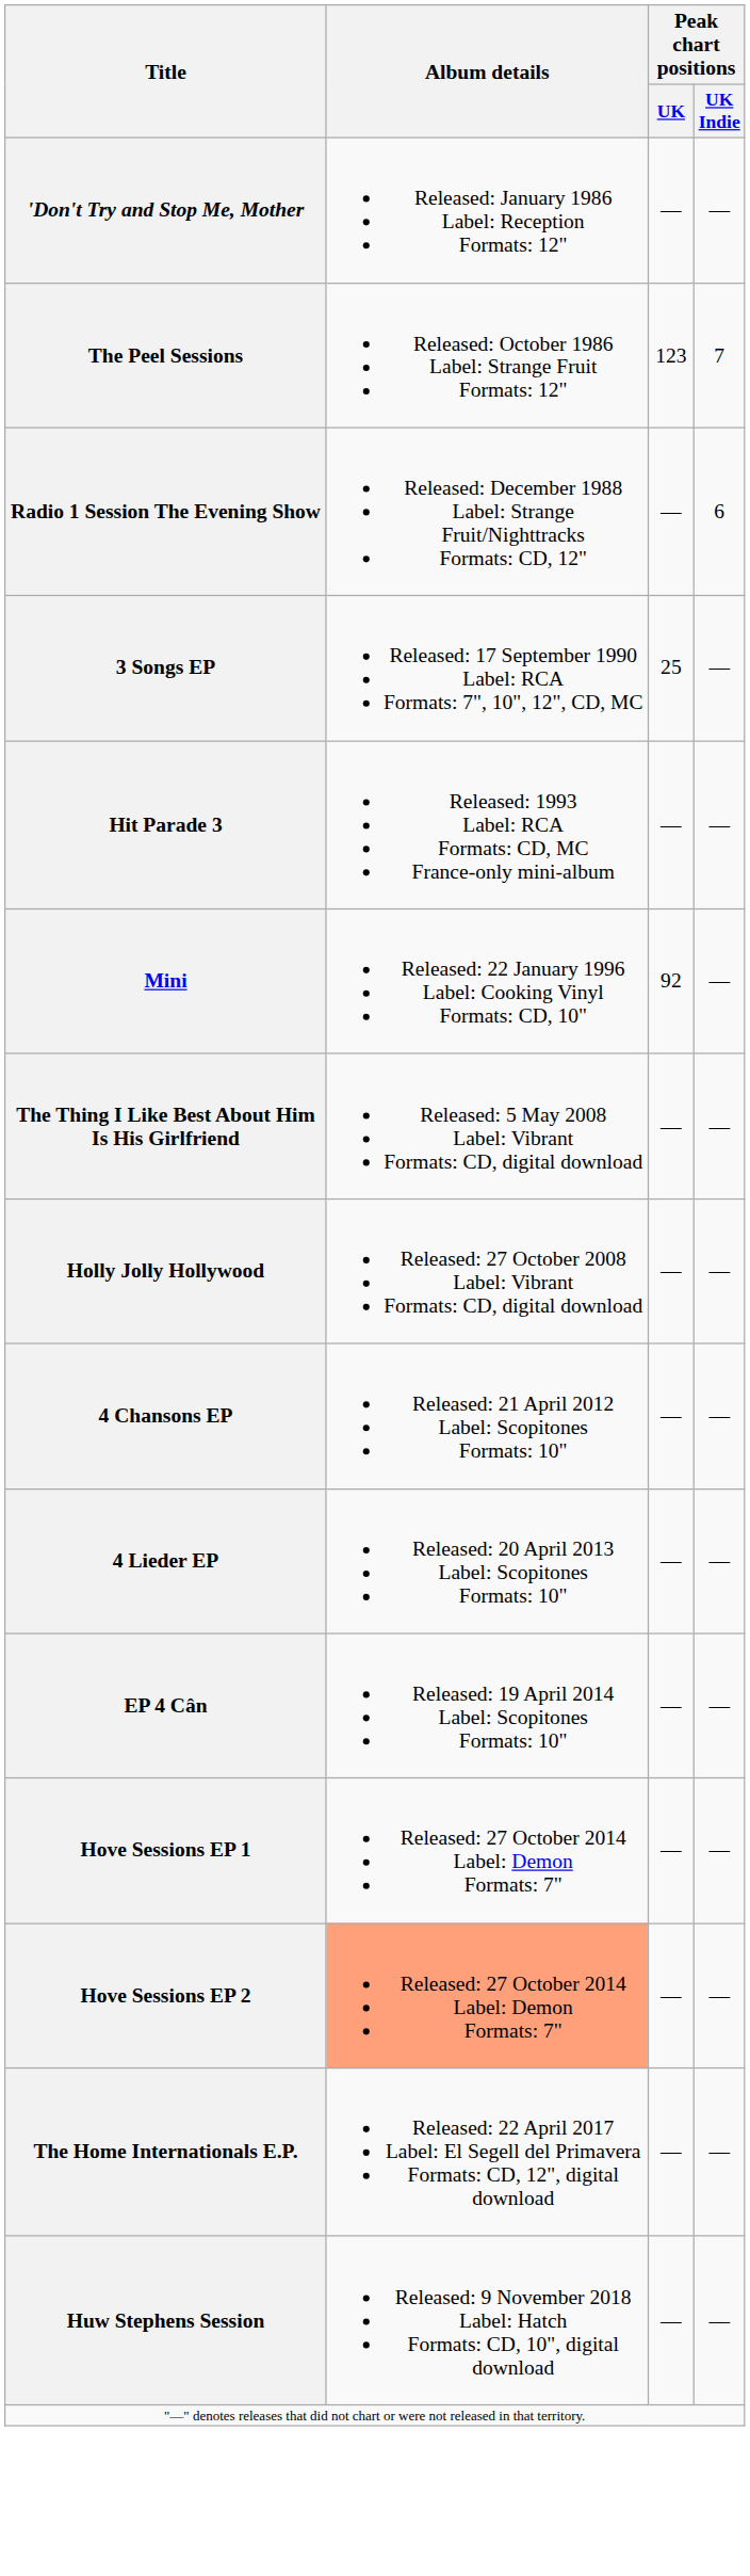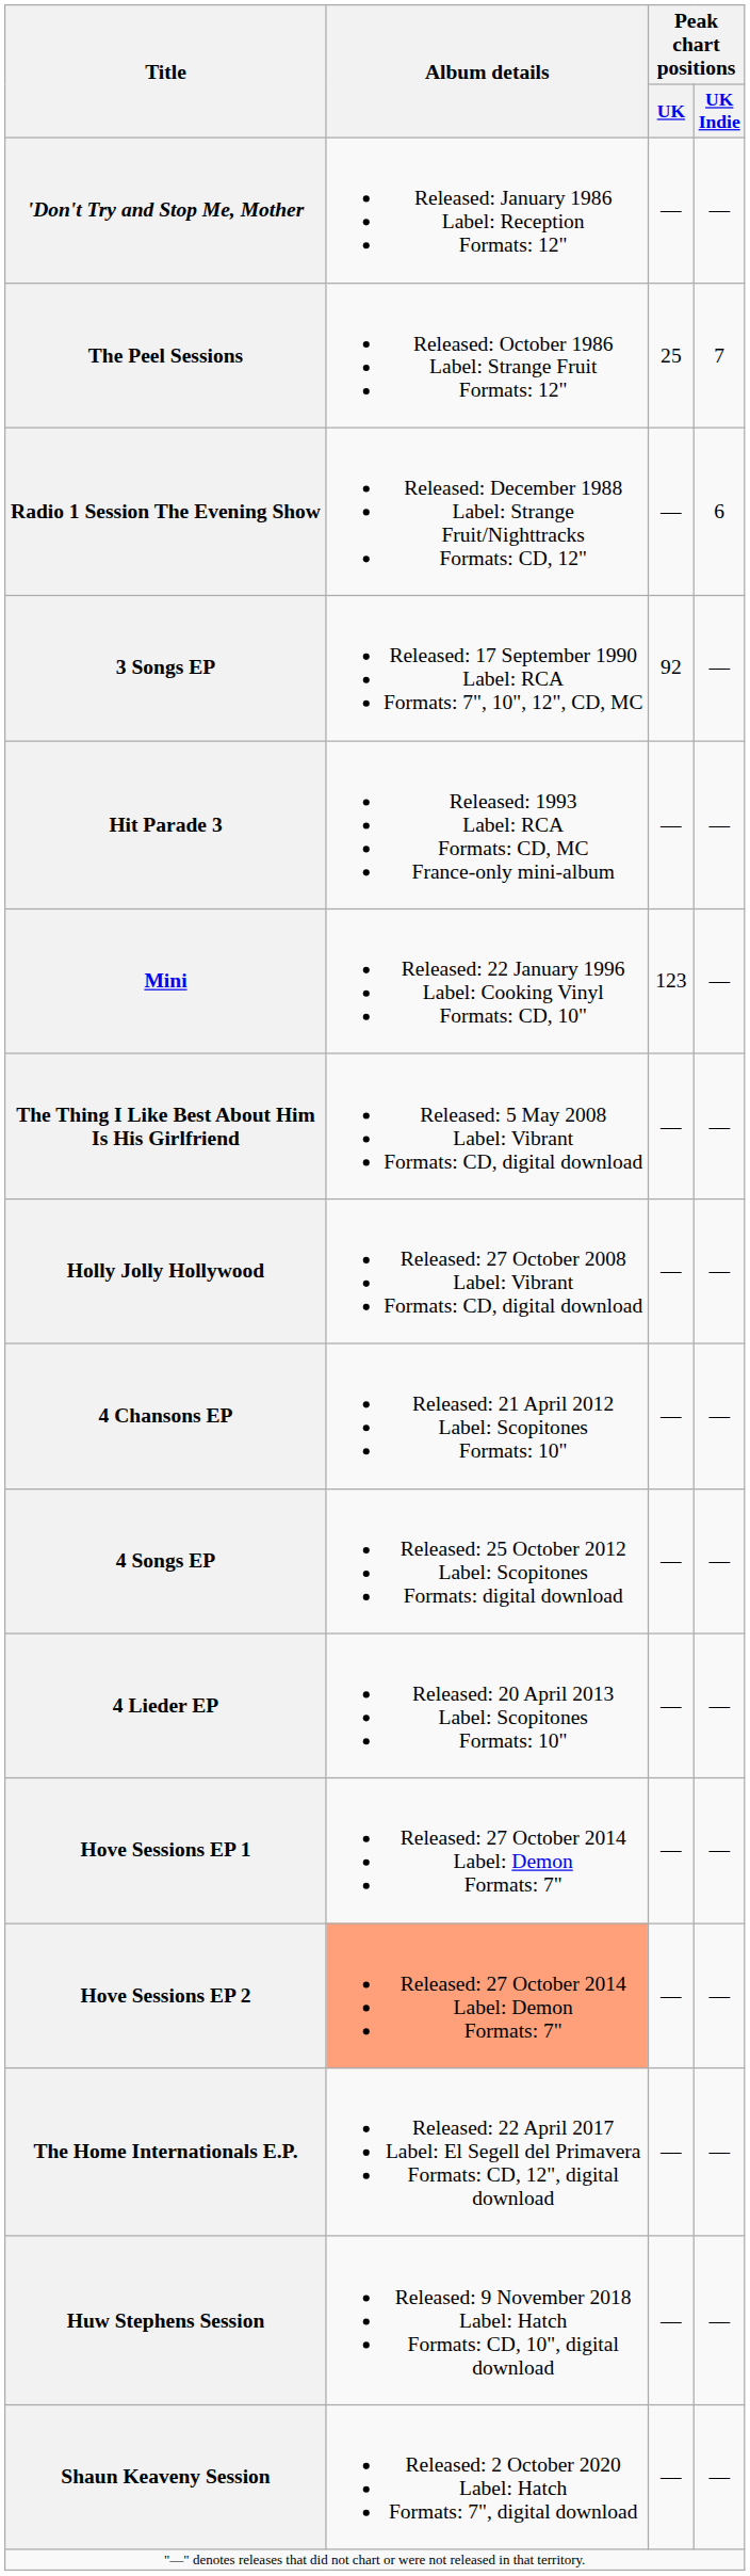 <table class="wikitable plainrowheaders" style="text-align:center;">
 <tr>
 <th rowspan="2" scope="col" style="width:15em;">Title</th>
 <th rowspan="2" scope="col" style="width:15em;">Album details</th>
 <th colspan="2">Peak chart positions</th>
 </tr>
 <tr>
 <th scope="col" style="width:2em;font-size:90%;"><a href='#'>UK</a><br></th>
 <th scope="col" style="width:2em;font-size:90%;"><a href='#'>UK<br>Indie</a><br></th>
 </tr>
 <tr>
 <th scope="row"><em>'Don't Try and Stop Me, Mother<strong></th>
 <td><br><ul><li>Released: January 1986</li><li>Label: Reception</li><li>Formats: 12"</li></ul></td>
 <td>—</td>
 <td>—</td>
 </tr>
 <tr>
 <th scope="row"></em>The Peel Sessions<em></th>
 <td><br><ul><li>Released: October 1986</li><li>Label: Strange Fruit</li><li>Formats: 12"</li></ul></td>
-<td>123</td>
+<td>25</td>
 <td>7</td>
 </tr>
 <tr>
 <th scope="row"></em>Radio 1 Session The Evening Show<em></th>
 <td><br><ul><li>Released: December 1988</li><li>Label: Strange Fruit/Nighttracks</li><li>Formats: CD, 12"</li></ul></td>
 <td>—</td>
 <td>6</td>
 </tr>
 <tr>
 <th scope="row"></em>3 Songs EP<em></th>
 <td><br><ul><li>Released: 17 September 1990</li><li>Label: RCA</li><li>Formats: 7", 10", 12", CD, MC</li></ul></td>
-<td>25</td>
+<td>92</td>
 <td>—</td>
 </tr>
 <tr>
 <th scope="row"></em>Hit Parade 3<em></th>
 <td><br><ul><li>Released: 1993</li><li>Label: RCA</li><li>Formats: CD, MC</li><li>France-only mini-album</li></ul></td>
 <td>—</td>
 <td>—</td>
 </tr>
 <tr>
 <th scope="row"></em><a href='#'>Mini</a><em></th>
 <td><br><ul><li>Released: 22 January 1996</li><li>Label: Cooking Vinyl</li><li>Formats: CD, 10"</li></ul></td>
-<td>92</td>
+<td>123</td>
 <td>—</td>
 </tr>
 <tr>
 <th scope="row"></em>The Thing I Like Best About Him Is His Girlfriend<em></th>
 <td><br><ul><li>Released: 5 May 2008</li><li>Label: Vibrant</li><li>Formats: CD, digital download</li></ul></td>
 <td>—</td>
 <td>—</td>
 </tr>
 <tr>
 <th scope="row"></em>Holly Jolly Hollywood<em></th>
 <td><br><ul><li>Released: 27 October 2008</li><li>Label: Vibrant</li><li>Formats: CD, digital download</li></ul></td>
 <td>—</td>
 <td>—</td>
 </tr>
 <tr>
 <th scope="row"></em>4 Chansons EP<em></th>
 <td><br><ul><li>Released: 21 April 2012</li><li>Label: Scopitones</li><li>Formats: 10"</li></ul></td>
 <td>—</td>
 <td>—</td>
 </tr>
 <tr>
-<th scope="row"></em>4 Lieder EP<em></th>
-<td><br><ul><li>Released: 20 April 2013</li><li>Label: Scopitones</li><li>Formats: 10"</li></ul></td>
+<th scope="row"></em>4 Songs EP<em></th>
+<td><br><ul><li>Released: 25 October 2012</li><li>Label: Scopitones</li><li>Formats: digital download</li></ul></td>
 <td>—</td>
 <td>—</td>
 </tr>
 <tr>
-<th scope="row"></em>EP 4 Cân<em></th>
-<td><br><ul><li>Released: 19 April 2014</li><li>Label: Scopitones</li><li>Formats: 10"</li></ul></td>
+<th scope="row"></em>4 Lieder EP<em></th>
+<td><br><ul><li>Released: 20 April 2013</li><li>Label: Scopitones</li><li>Formats: 10"</li></ul></td>
 <td>—</td>
 <td>—</td>
 </tr>
 <tr>
 <th scope="row"></em>Hove Sessions EP 1<em></th>
 <td><br><ul><li>Released: 27 October 2014</li><li>Label: <a href='#'>Demon</a></li><li>Formats: 7"</li></ul></td>
 <td>—</td>
 <td>—</td>
 </tr>
 <tr>
 <th scope="row"></em>Hove Sessions EP 2<em></th>
 <td style="background: lightsalmon;"><br><ul><li>Released: 27 October 2014</li><li>Label: Demon</li><li>Formats: 7"</li></ul></td>
 <td>—</td>
 <td>—</td>
 </tr>
 <tr>
 <th scope="row"></em>The Home Internationals E.P.<em></th>
 <td><br><ul><li>Released: 22 April 2017</li><li>Label: El Segell del Primavera</li><li>Formats: CD, 12", digital download</li></ul></td>
 <td>—</td>
 <td>—</td>
 </tr>
 <tr>
 <th scope="row"></em>Huw Stephens Session<em></th>
 <td><br><ul><li>Released: 9 November 2018</li><li>Label: Hatch</li><li>Formats: CD, 10", digital download</li></ul></td>
 <td>—</td>
 <td>—</td>
 </tr>
 <tr>
+<th scope="row"></em>Shaun Keaveny Session<em></th>
+<td><br><ul><li>Released: 2 October 2020</li><li>Label: Hatch</li><li>Formats: 7", digital download</li></ul></td>
+<td>—</td>
+<td>—</td>
+</tr>
+<tr>
 <td colspan="4" style="font-size:8pt">"—" denotes releases that did not chart or were not released in that territory.</td>
 </tr>
 </table>
